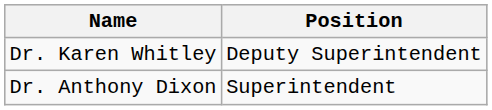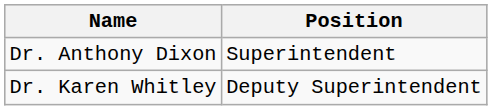 <table class="wikitable">
 <tr>
 <th>Name</th>
 <th>Position</th>
 </tr>
 <tr>
+<td>Dr. Anthony Dixon</td>
+<td>Superintendent</td>
+</tr>
+<tr>
 <td>Dr. Karen Whitley</td>
 <td>Deputy Superintendent</td>
 </tr>
-<tr>
-<td>Dr. Anthony Dixon</td>
-<td>Superintendent</td>
-</tr>
 </table>
